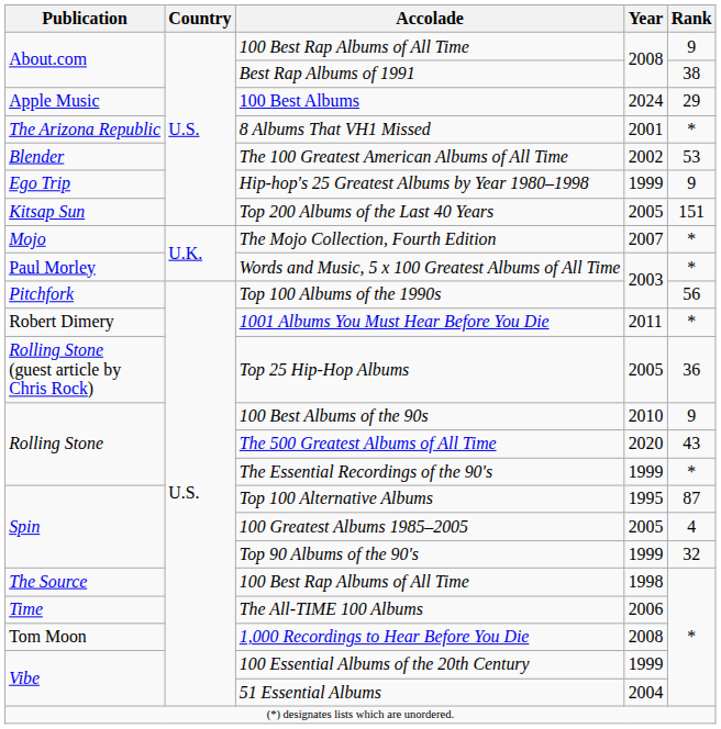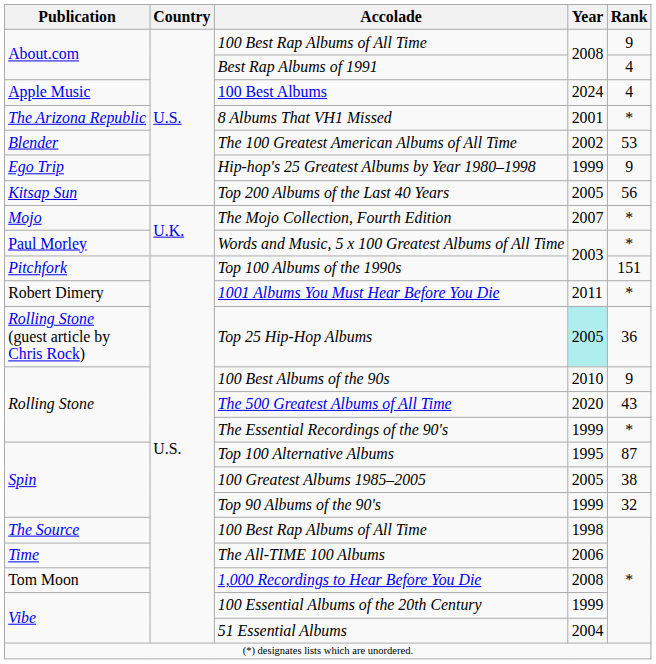 <table class="wikitable sortable">
 <tr>
 <th>Publication</th>
 <th>Country</th>
 <th>Accolade</th>
 <th>Year</th>
 <th align="center">Rank</th>
 </tr>
 <tr>
 <td rowspan="2"><a href='#'>About.com</a></td>
 <td rowspan="7"><a href='#'>U.S.</a></td>
 <td><em>100 Best Rap Albums of All Time</em></td>
 <td rowspan="2">2008</td>
 <td style="text-align:center;">9</td>
 </tr>
 <tr>
 <td><em>Best Rap Albums of 1991</em></td>
-<td align="center">38</td>
+<td style="text-align:center;">4</td>
 </tr>
 <tr>
 <td><a href='#'>Apple Music</a></td>
 <td><a href='#'>100 Best Albums</a></td>
 <td>2024</td>
-<td align="center">29</td>
+<td style="text-align:center;">4</td>
 </tr>
 <tr>
 <td><em><a href='#'>The Arizona Republic</a></em></td>
 <td><em>8 Albums That VH1 Missed</em></td>
 <td>2001</td>
 <td align="center">*</td>
 </tr>
 <tr>
 <td><em><a href='#'>Blender</a></em></td>
 <td><em>The 100 Greatest American Albums of All Time</em></td>
 <td>2002</td>
 <td align="center">53</td>
 </tr>
 <tr>
 <td><em><a href='#'>Ego Trip</a></em></td>
 <td><em>Hip-hop's 25 Greatest Albums by Year 1980–1998</em></td>
 <td>1999</td>
 <td align="center">9</td>
 </tr>
 <tr>
 <td><em><a href='#'>Kitsap Sun</a></em></td>
 <td><em>Top 200 Albums of the Last 40 Years</em></td>
 <td>2005</td>
-<td align="center">151</td>
+<td align="center">56</td>
 </tr>
 <tr>
 <td><em><a href='#'>Mojo</a></em></td>
 <td rowspan="2"><a href='#'>U.K.</a></td>
 <td><em>The Mojo Collection, Fourth Edition</em></td>
 <td>2007</td>
 <td align="center">*</td>
 </tr>
 <tr>
 <td><a href='#'>Paul Morley</a></td>
 <td><em>Words and Music, 5 x 100 Greatest Albums of All Time</em></td>
 <td rowspan="2">2003</td>
 <td align="center">*</td>
 </tr>
 <tr>
 <td><em><a href='#'>Pitchfork</a></em></td>
 <td rowspan="14">U.S.</td>
 <td><em>Top 100 Albums of the 1990s</em></td>
-<td align="center">56</td>
+<td align="center">151</td>
 </tr>
 <tr>
 <td>Robert Dimery</td>
 <td><em><a href='#'>1001 Albums You Must Hear Before You Die</a></em></td>
 <td>2011</td>
 <td align="center">*</td>
 </tr>
 <tr>
 <td><em><a href='#'>Rolling Stone</a></em> <br> (guest article by <br> <a href='#'>Chris Rock</a>)</td>
 <td><em>Top 25 Hip-Hop Albums</em></td>
-<td>2005</td>
+<td style="background: paleturquoise;">2005</td>
 <td align="center">36</td>
 </tr>
 <tr>
 <td rowspan="3"><em>Rolling Stone</em></td>
 <td><em>100 Best Albums of the 90s</em></td>
 <td>2010</td>
 <td align="center">9</td>
 </tr>
 <tr>
 <td><em><a href='#'>The 500 Greatest Albums of All Time</a></em></td>
 <td>2020</td>
 <td align="center">43</td>
 </tr>
 <tr>
 <td><em>The Essential Recordings of the 90's</em></td>
 <td>1999</td>
 <td align="center">*</td>
 </tr>
 <tr>
 <td rowspan="3"><em><a href='#'>Spin</a></em></td>
 <td><em>Top 100 Alternative Albums</em></td>
 <td>1995</td>
 <td align="center">87</td>
 </tr>
 <tr>
 <td><em>100 Greatest Albums 1985–2005</em></td>
 <td>2005</td>
-<td style="text-align:center;">4</td>
+<td align="center">38</td>
 </tr>
 <tr>
 <td><em>Top 90 Albums of the 90's</em></td>
 <td>1999</td>
 <td align="center">32</td>
 </tr>
 <tr>
 <td><em><a href='#'>The Source</a></em></td>
 <td><em>100 Best Rap Albums of All Time</em></td>
 <td>1998</td>
 <td rowspan="5" align="center">*</td>
 </tr>
 <tr>
 <td><em><a href='#'>Time</a></em></td>
 <td><em>The All-TIME 100 Albums</em></td>
 <td>2006</td>
 </tr>
 <tr>
 <td>Tom Moon</td>
 <td><em><a href='#'>1,000 Recordings to Hear Before You Die</a></em></td>
 <td>2008</td>
 </tr>
 <tr>
 <td rowspan="2"><em><a href='#'>Vibe</a></em></td>
 <td><em>100 Essential Albums of the 20th Century</em></td>
 <td>1999</td>
 </tr>
 <tr>
 <td><em>51 Essential Albums</em></td>
 <td>2004</td>
 </tr>
 <tr>
 <td colspan="5" style="text-align:center; font-size:8pt;">(*) designates lists which are unordered.</td>
 </tr>
 </table>
